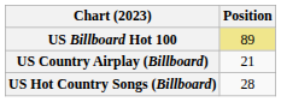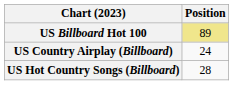 <table class="wikitable sortable plainrowheaders" style="text-align:center">
 <tr>
 <th scope="col">Chart (2023)</th>
 <th scope="col">Position</th>
 </tr>
 <tr>
 <th scope="row">US <em>Billboard</em> Hot 100</th>
 <td style="background: khaki;">89</td>
 </tr>
 <tr>
 <th scope="row">US Country Airplay (<em>Billboard</em>)</th>
-<td>21</td>
+<td>24</td>
 </tr>
 <tr>
 <th scope="row">US Hot Country Songs (<em>Billboard</em>)</th>
 <td>28</td>
 </tr>
 </table>
